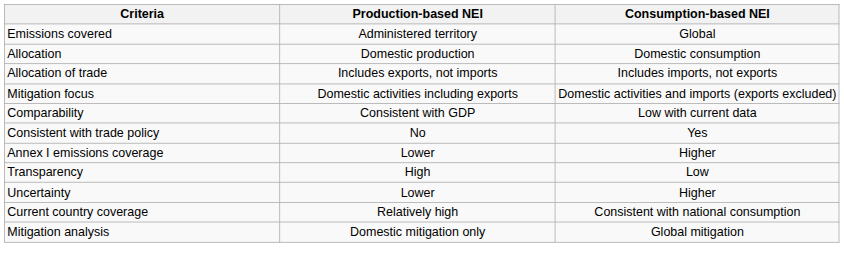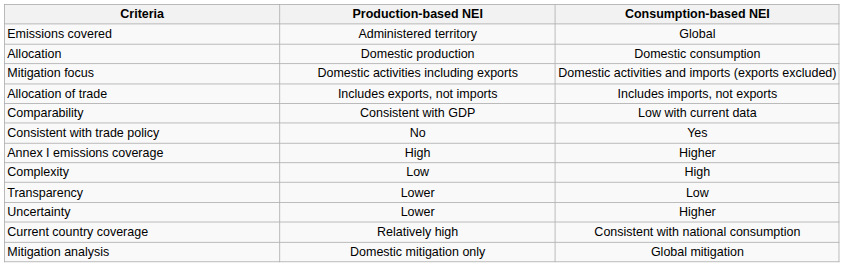 <table class="wikitable sortable" |>
 <tr>
 <th scope="col" width="33%">Criteria</th>
 <th scope="col" width="33%">Production-based NEI</th>
 <th scope="col" width="34%">Consumption-based NEI</th>
 </tr>
 <tr>
 <td>Emissions covered</td>
 <td align="center">Administered territory</td>
 <td align="center">Global</td>
 </tr>
 <tr>
 <td>Allocation</td>
 <td align="center">Domestic production</td>
 <td align="center">Domestic consumption</td>
 </tr>
 <tr>
+<td>Mitigation focus</td>
+<td align="center">Domestic activities including exports</td>
+<td align="center">Domestic activities and imports (exports excluded)</td>
+</tr>
+<tr>
 <td>Allocation of trade</td>
 <td align="center">Includes exports, not imports</td>
 <td align="center">Includes imports, not exports</td>
-</tr>
-<tr>
-<td>Mitigation focus</td>
-<td align="center">Domestic activities including exports</td>
-<td align="center">Domestic activities and imports (exports excluded)</td>
 </tr>
 <tr>
 <td>Comparability</td>
 <td align="center">Consistent with GDP</td>
 <td align="center">Low with current data</td>
 </tr>
 <tr>
 <td>Consistent with trade policy</td>
 <td align="center">No</td>
 <td align="center">Yes</td>
 </tr>
 <tr>
 <td>Annex I emissions coverage</td>
-<td align="center">Lower</td>
+<td align="center">High</td>
 <td align="center">Higher</td>
 </tr>
 <tr>
+<td>Complexity</td>
+<td align="center">Low</td>
+<td align="center">High</td>
+</tr>
+<tr>
 <td>Transparency</td>
-<td align="center">High</td>
+<td align="center">Lower</td>
 <td align="center">Low</td>
 </tr>
 <tr>
 <td>Uncertainty</td>
 <td align="center">Lower</td>
 <td align="center">Higher</td>
 </tr>
 <tr>
 <td>Current country coverage</td>
 <td align="center">Relatively high</td>
 <td align="center">Consistent with national consumption</td>
 </tr>
 <tr>
 <td>Mitigation analysis</td>
 <td align="center">Domestic mitigation only</td>
 <td align="center">Global mitigation</td>
 </tr>
 </table>
